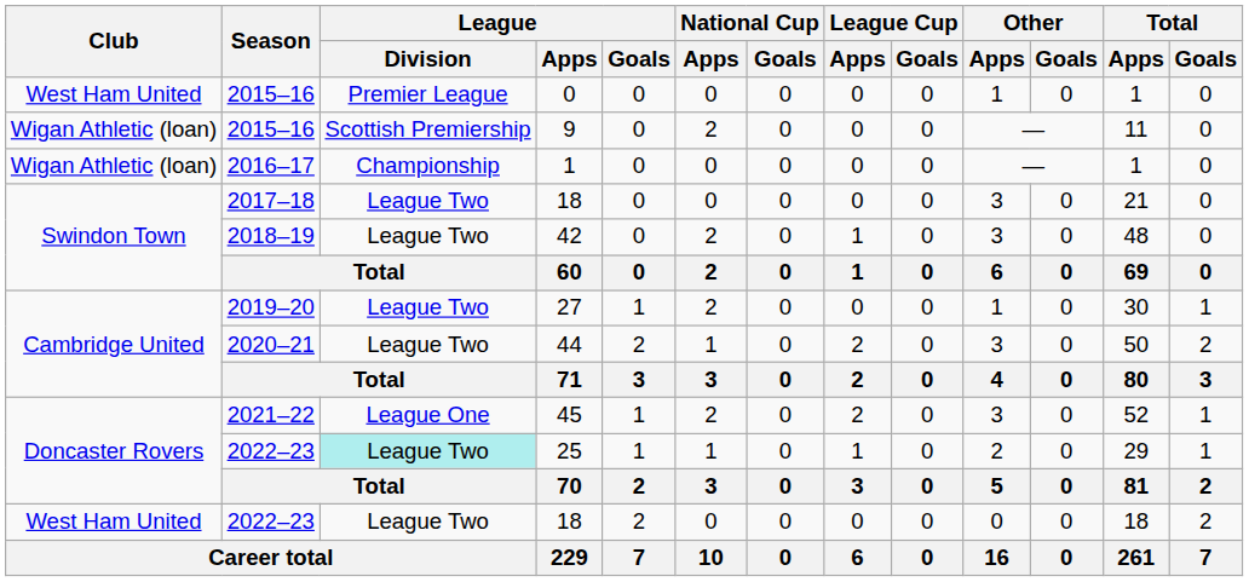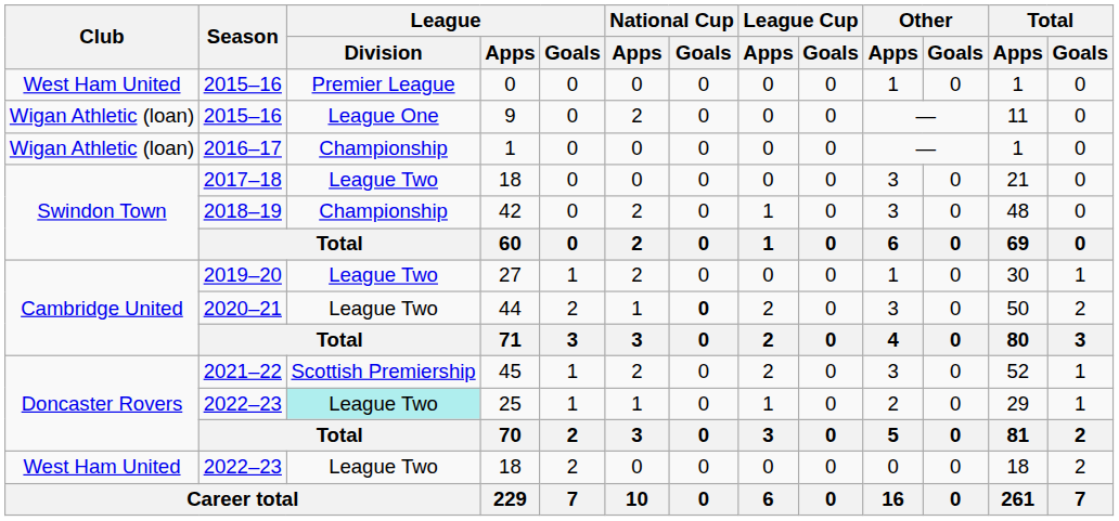 <table class="wikitable" style="text-align: center;">
 <tr>
 <th rowspan="2">Club</th>
 <th rowspan="2">Season</th>
 <th colspan="3">League</th>
 <th colspan="2">National Cup</th>
 <th colspan="2">League Cup</th>
 <th colspan="2">Other</th>
 <th colspan="2">Total</th>
 </tr>
 <tr>
 <th>Division</th>
 <th>Apps</th>
 <th>Goals</th>
 <th>Apps</th>
 <th>Goals</th>
 <th>Apps</th>
 <th>Goals</th>
 <th>Apps</th>
 <th>Goals</th>
 <th>Apps</th>
 <th>Goals</th>
 </tr>
 <tr>
 <td rowspan="1" valign="center"><a href='#'>West Ham United</a></td>
 <td><a href='#'>2015–16</a></td>
 <td><a href='#'>Premier League</a></td>
 <td>0</td>
 <td>0</td>
 <td>0</td>
 <td>0</td>
 <td>0</td>
 <td>0</td>
 <td>1</td>
 <td>0</td>
 <td>1</td>
 <td>0</td>
 </tr>
 <tr>
 <td rowspan="1" valign="center"><a href='#'>Wigan Athletic</a> (loan)</td>
 <td><a href='#'>2015–16</a></td>
-<td><a href='#'>Scottish Premiership</a></td>
+<td><a href='#'>League One</a></td>
 <td>9</td>
 <td>0</td>
 <td>2</td>
 <td>0</td>
 <td>0</td>
 <td>0</td>
 <td colspan="2">—</td>
 <td>11</td>
 <td>0</td>
 </tr>
 <tr>
 <td rowspan="1" valign="center"><a href='#'>Wigan Athletic</a> (loan)</td>
 <td><a href='#'>2016–17</a></td>
 <td><a href='#'>Championship</a></td>
 <td>1</td>
 <td>0</td>
 <td>0</td>
 <td>0</td>
 <td>0</td>
 <td>0</td>
 <td colspan="2">—</td>
 <td>1</td>
 <td>0</td>
 </tr>
 <tr>
 <td rowspan="3" valign="center"><a href='#'>Swindon Town</a></td>
 <td><a href='#'>2017–18</a></td>
 <td><a href='#'>League Two</a></td>
 <td>18</td>
 <td>0</td>
 <td>0</td>
 <td>0</td>
 <td>0</td>
 <td>0</td>
 <td>3</td>
 <td>0</td>
 <td>21</td>
 <td>0</td>
 </tr>
 <tr>
 <td><a href='#'>2018–19</a></td>
-<td>League Two</td>
+<td><a href='#'>Championship</a></td>
 <td>42</td>
 <td>0</td>
 <td>2</td>
 <td>0</td>
 <td>1</td>
 <td>0</td>
 <td>3</td>
 <td>0</td>
 <td>48</td>
 <td>0</td>
 </tr>
 <tr>
 <th colspan="2">Total</th>
 <th>60</th>
 <th>0</th>
 <th>2</th>
 <th>0</th>
 <th>1</th>
 <th>0</th>
 <th>6</th>
 <th>0</th>
 <th>69</th>
 <th>0</th>
 </tr>
 <tr>
 <td rowspan="3" valign="center"><a href='#'>Cambridge United</a></td>
 <td><a href='#'>2019–20</a></td>
 <td><a href='#'>League Two</a></td>
 <td>27</td>
 <td>1</td>
 <td>2</td>
 <td>0</td>
 <td>0</td>
 <td>0</td>
 <td>1</td>
 <td>0</td>
 <td>30</td>
 <td>1</td>
 </tr>
 <tr>
 <td><a href='#'>2020–21</a></td>
 <td>League Two</td>
 <td>44</td>
 <td>2</td>
 <td>1</td>
-<td>0</td>
+<td><strong>0</strong></td>
 <td>2</td>
 <td>0</td>
 <td>3</td>
 <td>0</td>
 <td>50</td>
 <td>2</td>
 </tr>
 <tr>
 <th colspan="2">Total</th>
 <th>71</th>
 <th>3</th>
 <th>3</th>
 <th>0</th>
 <th>2</th>
 <th>0</th>
 <th>4</th>
 <th>0</th>
 <th>80</th>
 <th>3</th>
 </tr>
 <tr>
 <td rowspan="3" valign="center"><a href='#'>Doncaster Rovers</a></td>
 <td><a href='#'>2021–22</a></td>
-<td><a href='#'>League One</a></td>
+<td><a href='#'>Scottish Premiership</a></td>
 <td>45</td>
 <td>1</td>
 <td>2</td>
 <td>0</td>
 <td>2</td>
 <td>0</td>
 <td>3</td>
 <td>0</td>
 <td>52</td>
 <td>1</td>
 </tr>
 <tr>
 <td><a href='#'>2022–23</a></td>
 <td style="background: paleturquoise;">League Two</td>
 <td>25</td>
 <td>1</td>
 <td>1</td>
 <td>0</td>
 <td>1</td>
 <td>0</td>
 <td>2</td>
 <td>0</td>
 <td>29</td>
 <td>1</td>
 </tr>
 <tr>
 <th colspan="2">Total</th>
 <th>70</th>
 <th>2</th>
 <th>3</th>
 <th>0</th>
 <th>3</th>
 <th>0</th>
 <th>5</th>
 <th>0</th>
 <th>81</th>
 <th>2</th>
 </tr>
 <tr>
 <td rowspan="1" valign="center"><a href='#'>West Ham United</a></td>
 <td><a href='#'>2022–23</a></td>
 <td>League Two</td>
 <td>18</td>
 <td>2</td>
 <td>0</td>
 <td>0</td>
 <td>0</td>
 <td>0</td>
 <td>0</td>
 <td>0</td>
 <td>18</td>
 <td>2</td>
 </tr>
 <tr>
 <th colspan="3">Career total</th>
 <th>229</th>
 <th>7</th>
 <th>10</th>
 <th>0</th>
 <th>6</th>
 <th>0</th>
 <th>16</th>
 <th>0</th>
 <th>261</th>
 <th>7</th>
 </tr>
 </table>
